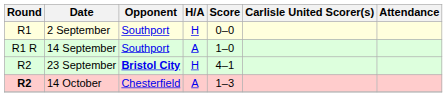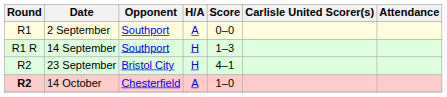 <table class="wikitable" style="text-align:center">
 <tr>
 <th>Round</th>
 <th>Date</th>
 <th>Opponent</th>
 <th>H/A</th>
 <th>Score</th>
 <th>Carlisle United Scorer(s)</th>
 <th>Attendance</th>
 </tr>
 <tr bgcolor=#ffffdd>
 <td>R1</td>
 <td align=left>2 September</td>
 <td align=left><a href='#'>Southport</a></td>
-<td><a href='#'>H</a></td>
+<td><a href='#'>A</a></td>
 <td>0–0</td>
 <td align=left></td>
 <td></td>
 </tr>
 <tr bgcolor=#ddffdd>
 <td>R1 R</td>
 <td align=left>14 September</td>
 <td align=left><a href='#'>Southport</a></td>
-<td><a href='#'>A</a></td>
-<td>1–0</td>
+<td><a href='#'>H</a></td>
+<td>1–3</td>
 <td align=left></td>
 <td></td>
 </tr>
 <tr bgcolor=#ddffdd>
 <td>R2</td>
 <td align=left>23 September</td>
-<td align=left><strong><a href='#'>Bristol City</a></strong></td>
+<td align=left><a href='#'>Bristol City</a></td>
 <td><a href='#'>H</a></td>
 <td>4–1</td>
 <td align=left></td>
 <td></td>
 </tr>
 <tr bgcolor=#FFCCCC>
 <td><strong>R2</strong></td>
 <td align=left>14 October</td>
 <td align=left><a href='#'>Chesterfield</a></td>
 <td><a href='#'>A</a></td>
-<td>1–3</td>
+<td>1–0</td>
 <td align=left></td>
 <td></td>
 </tr>
 <tr>
 </tr>
 </table>
